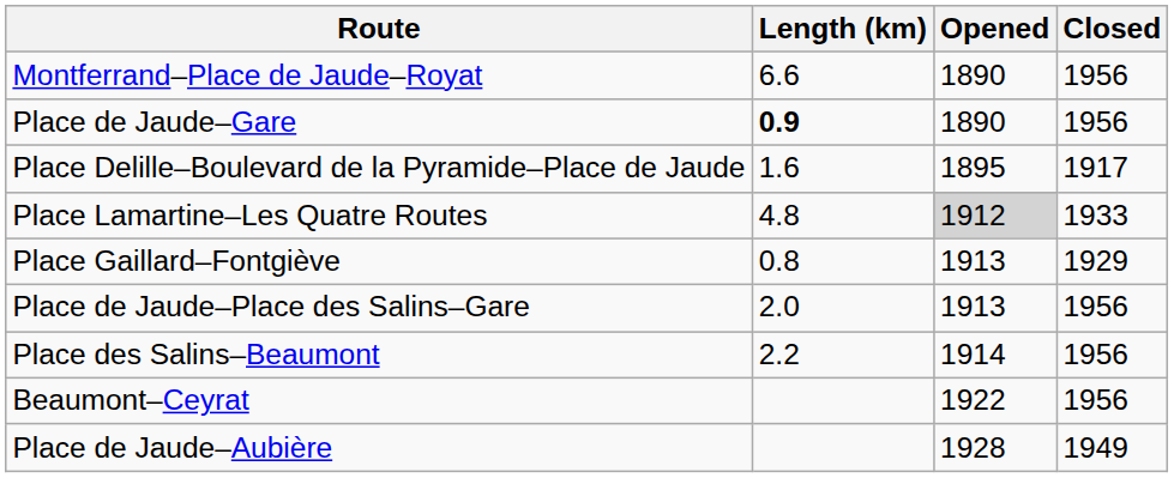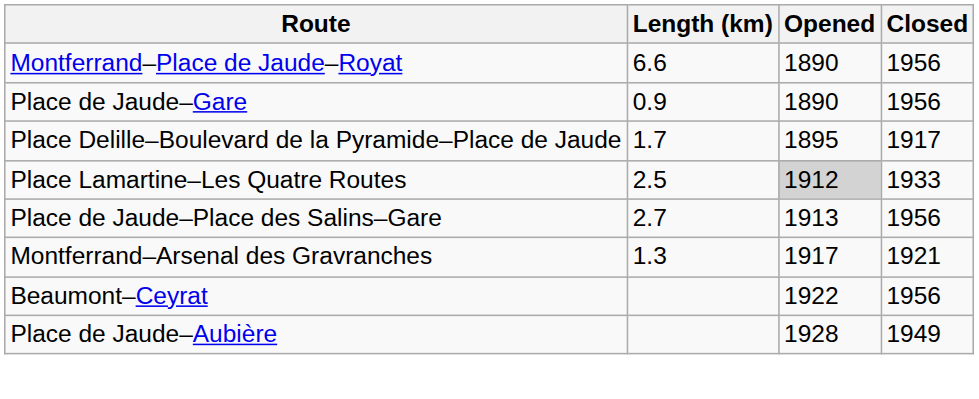 <table class="wikitable sortable">
 <tr>
 <th>Route</th>
 <th>Length (km)</th>
 <th>Opened</th>
 <th>Closed</th>
 </tr>
 <tr>
 <td><a href='#'>Montferrand</a>–<a href='#'>Place de Jaude</a>–<a href='#'>Royat</a></td>
 <td>6.6</td>
 <td>1890</td>
 <td>1956</td>
 </tr>
 <tr>
 <td>Place de Jaude–<a href='#'>Gare</a></td>
-<td><strong>0.9</strong></td>
+<td>0.9</td>
 <td>1890</td>
 <td>1956</td>
 </tr>
 <tr>
 <td>Place Delille–Boulevard de la Pyramide–Place de Jaude</td>
-<td>1.6</td>
+<td>1.7</td>
 <td>1895</td>
 <td>1917</td>
 </tr>
 <tr>
 <td>Place Lamartine–Les Quatre Routes</td>
-<td>4.8</td>
+<td>2.5</td>
 <td style="background: lightgrey;">1912</td>
 <td>1933</td>
 </tr>
 <tr>
-<td>Place Gaillard–Fontgiève</td>
-<td>0.8</td>
-<td>1913</td>
-<td>1929</td>
-</tr>
-<tr>
 <td>Place de Jaude–Place des Salins–Gare</td>
-<td>2.0</td>
+<td>2.7</td>
 <td>1913</td>
 <td>1956</td>
 </tr>
 <tr>
-<td>Place des Salins–<a href='#'>Beaumont</a></td>
-<td>2.2</td>
-<td>1914</td>
-<td>1956</td>
+<td>Montferrand–Arsenal des Gravranches</td>
+<td>1.3</td>
+<td>1917</td>
+<td>1921</td>
 </tr>
 <tr>
 <td>Beaumont–<a href='#'>Ceyrat</a></td>
 <td></td>
 <td>1922</td>
 <td>1956</td>
 </tr>
 <tr>
 <td>Place de Jaude–<a href='#'>Aubière</a></td>
 <td></td>
 <td>1928</td>
 <td>1949</td>
 </tr>
 </table>
